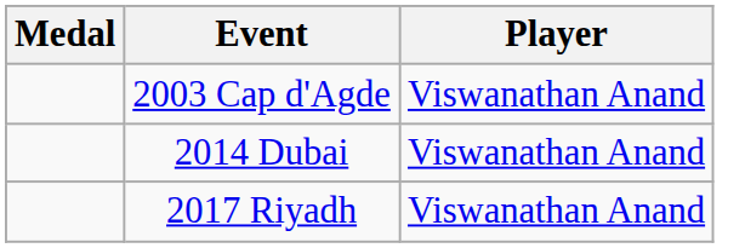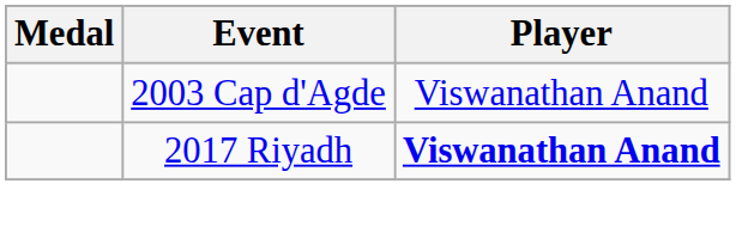 <table class="wikitable sortable" style="text-align:center">
 <tr>
 <th>Medal</th>
 <th>Event</th>
 <th>Player</th>
 </tr>
 <tr>
 <td></td>
 <td><a href='#'>2003 Cap d'Agde</a></td>
 <td><a href='#'>Viswanathan Anand</a></td>
 </tr>
 <tr>
 <td></td>
-<td><a href='#'>2014 Dubai</a></td>
-<td><a href='#'>Viswanathan Anand</a></td>
-</tr>
-<tr>
-<td></td>
 <td><a href='#'>2017 Riyadh</a></td>
-<td><a href='#'>Viswanathan Anand</a></td>
+<td><strong><a href='#'>Viswanathan Anand</a></strong></td>
 </tr>
 </table>
